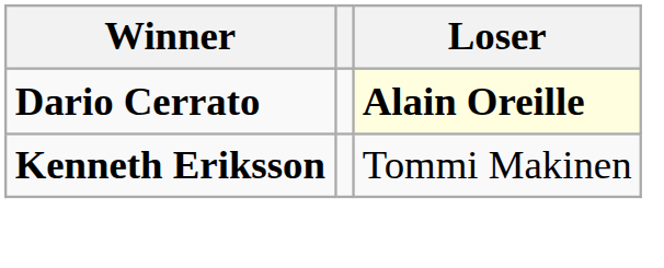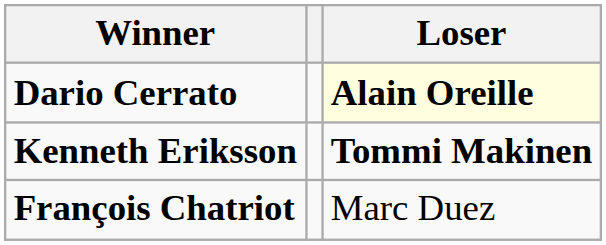 <table class="wikitable">
 <tr>
 <th>Winner</th>
 <th></th>
 <th>Loser</th>
 </tr>
 <tr>
 <td> <strong>Dario Cerrato</strong></td>
 <td></td>
 <td style="background: lightyellow;"> <strong>Alain Oreille</strong></td>
 </tr>
 <tr>
 <td> <strong>Kenneth Eriksson</strong></td>
 <td></td>
-<td> Tommi Makinen</td>
+<td><strong> Tommi Makinen</strong></td>
+</tr>
+<tr>
+<td> <strong>François Chatriot</strong></td>
+<td></td>
+<td> Marc Duez</td>
 </tr>
 </table>
